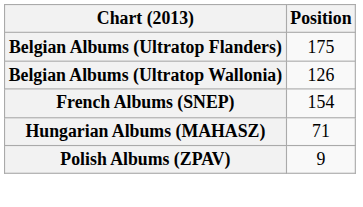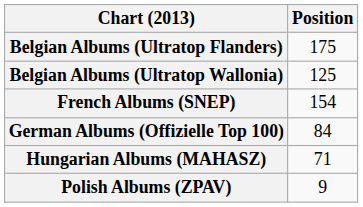 <table class="wikitable sortable plainrowheaders" style="text-align:center">
 <tr>
 <th scope="col">Chart (2013)</th>
 <th scope="col">Position</th>
 </tr>
 <tr>
 <th scope="row">Belgian Albums (Ultratop Flanders)</th>
 <td>175</td>
 </tr>
 <tr>
 <th scope="row">Belgian Albums (Ultratop Wallonia)</th>
-<td>126</td>
+<td>125</td>
 </tr>
 <tr>
 <th scope="row">French Albums (SNEP)</th>
 <td>154</td>
+</tr>
+<tr>
+<th scope="row">German Albums (Offizielle Top 100)</th>
+<td>84</td>
 </tr>
 <tr>
 <th scope="row">Hungarian Albums (MAHASZ)</th>
 <td>71</td>
 </tr>
 <tr>
 <th scope="row">Polish Albums (ZPAV)</th>
 <td>9</td>
 </tr>
 </table>
